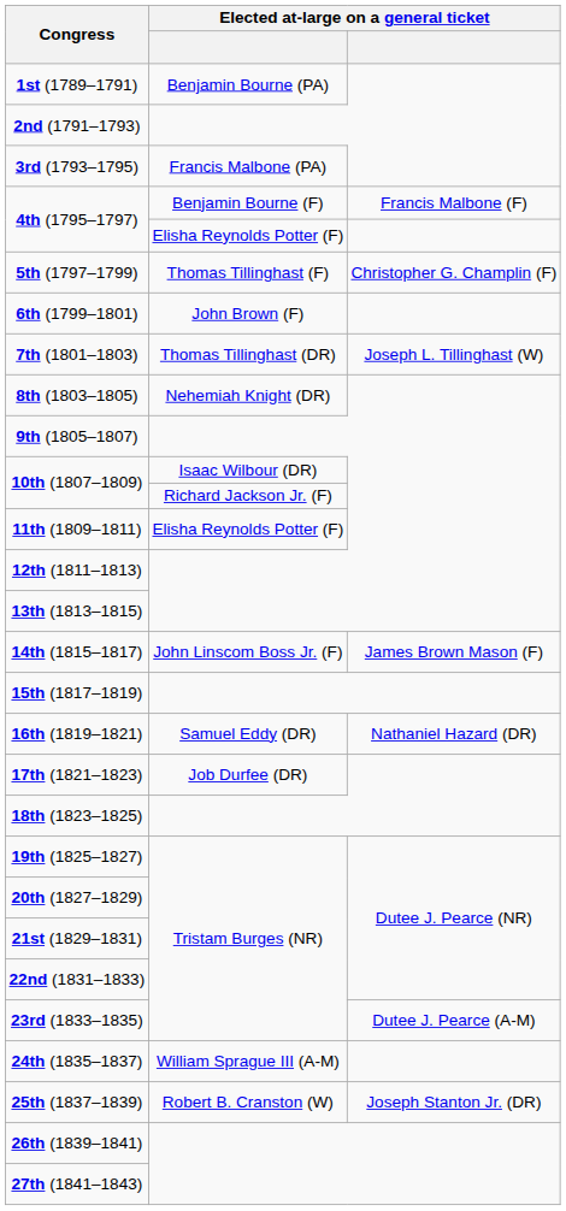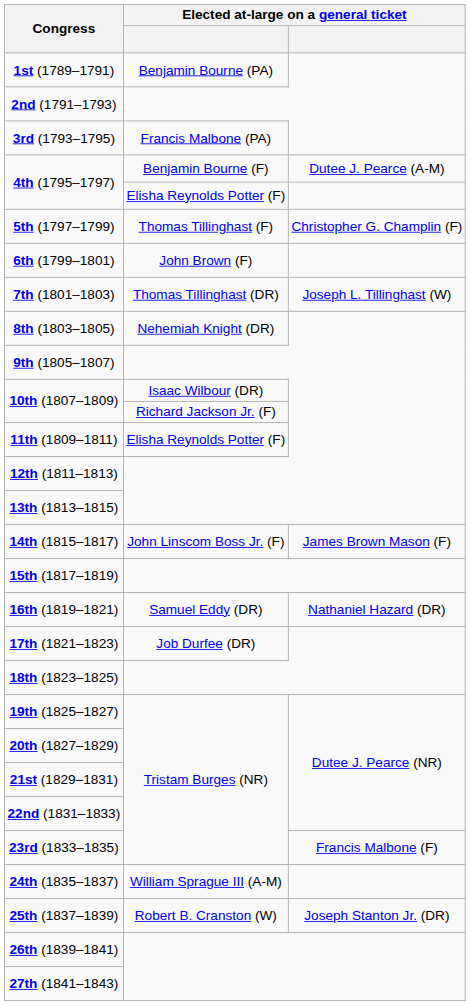 <table class=wikitable style="text-align:center">
 <tr>
 <th rowspan=2>Congress</th>
 <th colspan=2>Elected at-large on a <a href='#'>general ticket</a></th>
 </tr>
 <tr style="height:2em">
 <th></th>
 <th></th>
 </tr>
 <tr style="height:2.5em">
 <td><strong><a href='#'>1st</a></strong> (1789–1791)</td>
 <td><a href='#'>Benjamin Bourne</a> (PA)</td>
 </tr>
 <tr style="height:2.5em">
 <td><strong><a href='#'>2nd</a></strong> (1791–1793)</td>
 </tr>
 <tr style="height:2.5em">
 <td><strong><a href='#'>3rd</a></strong> (1793–1795)</td>
 <td><a href='#'>Francis Malbone</a> (PA)</td>
 </tr>
 <tr style="height:2em">
 <td rowspan=2><strong><a href='#'>4th</a></strong> (1795–1797)</td>
 <td><a href='#'>Benjamin Bourne</a> (F)</td>
-<td><a href='#'>Francis Malbone</a> (F)</td>
+<td><a href='#'>Dutee J. Pearce</a> (A-M)</td>
 </tr>
 <tr style="height:2em">
 <td><a href='#'>Elisha Reynolds Potter</a> (F)</td>
 </tr>
 <tr style="height:2.5em">
 <td><strong><a href='#'>5th</a></strong> (1797–1799)</td>
 <td><a href='#'>Thomas Tillinghast</a> (F)</td>
 <td><a href='#'>Christopher G. Champlin</a> (F)</td>
 </tr>
 <tr style="height:2.5em">
 <td><strong><a href='#'>6th</a></strong> (1799–1801)</td>
 <td><a href='#'>John Brown</a> (F)</td>
 </tr>
 <tr style="height:2.5em">
 <td><strong><a href='#'>7th</a></strong> (1801–1803)</td>
 <td><a href='#'>Thomas Tillinghast</a> (DR)</td>
 <td><a href='#'>Joseph L. Tillinghast</a> (W)</td>
 </tr>
 <tr style="height:2.5em">
 <td><strong><a href='#'>8th</a></strong> (1803–1805)</td>
 <td><a href='#'>Nehemiah Knight</a> (DR)</td>
 </tr>
 <tr style="height:2.5em">
 <td><strong><a href='#'>9th</a></strong> (1805–1807)</td>
 </tr>
 <tr style="height:1.5em">
 <td rowspan=2><strong><a href='#'>10th</a></strong> (1807–1809)</td>
 <td><a href='#'>Isaac Wilbour</a> (DR)</td>
 </tr>
 <tr style="height:1.5em">
 <td><a href='#'>Richard Jackson Jr.</a> (F)</td>
 </tr>
 <tr style="height:2.5em">
 <td><strong><a href='#'>11th</a></strong> (1809–1811)</td>
 <td><a href='#'>Elisha Reynolds Potter</a> (F)</td>
 </tr>
 <tr style="height:2.5em">
 <td><strong><a href='#'>12th</a></strong> (1811–1813)</td>
 </tr>
 <tr style="height:2.5em">
 <td><strong><a href='#'>13th</a></strong> (1813–1815)</td>
 </tr>
 <tr style="height:2.5em">
 <td><strong><a href='#'>14th</a></strong> (1815–1817)</td>
 <td><a href='#'>John Linscom Boss Jr.</a> (F)</td>
 <td><a href='#'>James Brown Mason</a> (F)</td>
 </tr>
 <tr style="height:2.5em">
 <td><strong><a href='#'>15th</a></strong> (1817–1819)</td>
 </tr>
 <tr style="height:2.5em">
 <td><strong><a href='#'>16th</a></strong> (1819–1821)</td>
 <td><a href='#'>Samuel Eddy</a> (DR)</td>
 <td><a href='#'>Nathaniel Hazard</a> (DR)</td>
 </tr>
 <tr style="height:2.5em">
 <td><strong><a href='#'>17th</a></strong> (1821–1823)</td>
 <td><a href='#'>Job Durfee</a> (DR)</td>
 </tr>
 <tr style="height:2.5em">
 <td><strong><a href='#'>18th</a></strong> (1823–1825)</td>
 </tr>
 <tr style="height:2.5em">
 <td><strong><a href='#'>19th</a></strong> (1825–1827)</td>
 <td rowspan=5 ><a href='#'>Tristam Burges</a> (NR)</td>
 <td rowspan=4 ><a href='#'>Dutee J. Pearce</a> (NR)</td>
 </tr>
 <tr style="height:2.5em">
 <td><strong><a href='#'>20th</a></strong> (1827–1829)</td>
 </tr>
 <tr style="height:2.5em">
 <td><strong><a href='#'>21st</a></strong> (1829–1831)</td>
 </tr>
 <tr style="height:2.5em">
 <td><strong><a href='#'>22nd</a></strong> (1831–1833)</td>
 </tr>
 <tr style="height:2.5em">
 <td><strong><a href='#'>23rd</a></strong> (1833–1835)</td>
-<td><a href='#'>Dutee J. Pearce</a> (A-M)</td>
+<td><a href='#'>Francis Malbone</a> (F)</td>
 </tr>
 <tr style="height:2.5em">
 <td><strong><a href='#'>24th</a></strong> (1835–1837)</td>
 <td><a href='#'>William Sprague III</a> (A-M)</td>
 </tr>
 <tr style="height:2.5em">
 <td><strong><a href='#'>25th</a></strong> (1837–1839)</td>
 <td><a href='#'>Robert B. Cranston</a> (W)</td>
 <td><a href='#'>Joseph Stanton Jr.</a> (DR)</td>
 </tr>
 <tr style="height:2.5em">
 <td><strong><a href='#'>26th</a></strong> (1839–1841)</td>
 </tr>
 <tr style="height:2.5em">
 <td><strong><a href='#'>27th</a></strong> (1841–1843)</td>
 </tr>
 </table>
